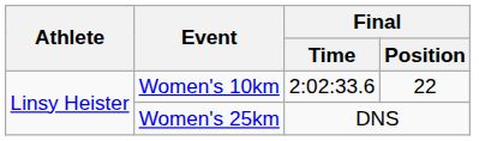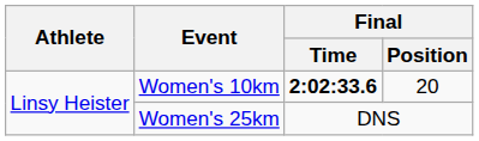 <table class="wikitable" border="1" style="font-size:90%">
 <tr>
 <th rowspan=2>Athlete</th>
 <th rowspan=2>Event</th>
 <th colspan=2>Final</th>
 </tr>
 <tr>
 <th>Time</th>
 <th>Position</th>
 </tr>
 <tr>
 <td rowspan=2><a href='#'>Linsy Heister</a></td>
 <td><a href='#'>Women's 10km</a></td>
-<td align=center>2:02:33.6</td>
-<td align=center>22</td>
+<td align=center><strong>2:02:33.6</strong></td>
+<td align=center>20</td>
 </tr>
 <tr>
 <td><a href='#'>Women's 25km</a></td>
 <td align=center colspan=2>DNS</td>
 </tr>
 </table>
